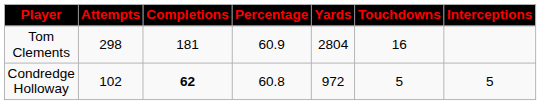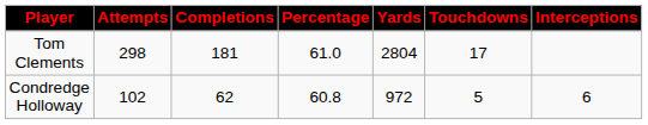 <table class="wikitable" style="min-width:80%;text-align:center;">
 <tr>
 <th style="background:black; color:red;">Player</th>
 <th style="background:black; color:red;">Attempts</th>
 <th style="background:black; color:red;">Completions</th>
 <th style="background:black; color:red;">Percentage</th>
 <th style="background:black; color:red;">Yards</th>
 <th style="background:black; color:red;">Touchdowns</th>
 <th style="background:black; color:red;">Interceptions</th>
 </tr>
 <tr>
 <td>Tom Clements</td>
 <td>298</td>
 <td>181</td>
-<td>60.9</td>
+<td>61.0</td>
 <td>2804</td>
-<td 16>16</td>
+<td 16>17</td>
 </tr>
 <tr>
 <td>Condredge Holloway</td>
 <td>102</td>
-<td><strong>62</strong></td>
+<td>62</td>
 <td>60.8</td>
 <td>972</td>
 <td>5</td>
-<td>5</td>
+<td>6</td>
 </tr>
 </table>
